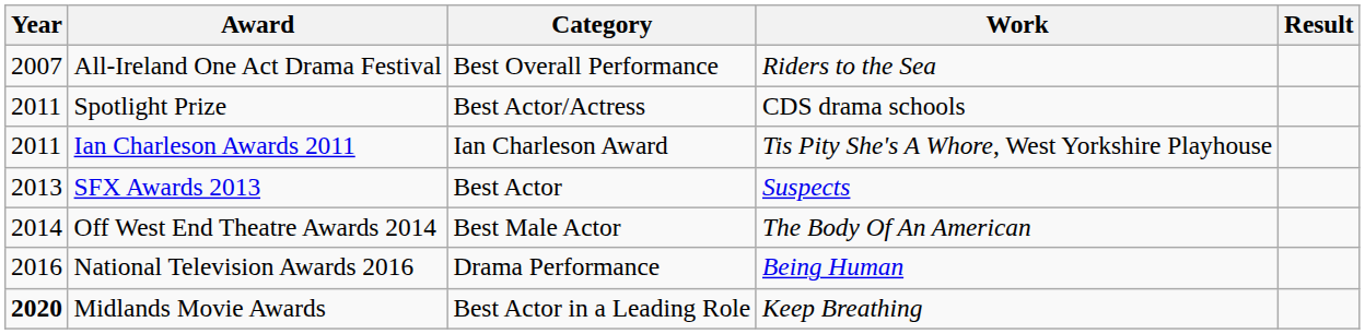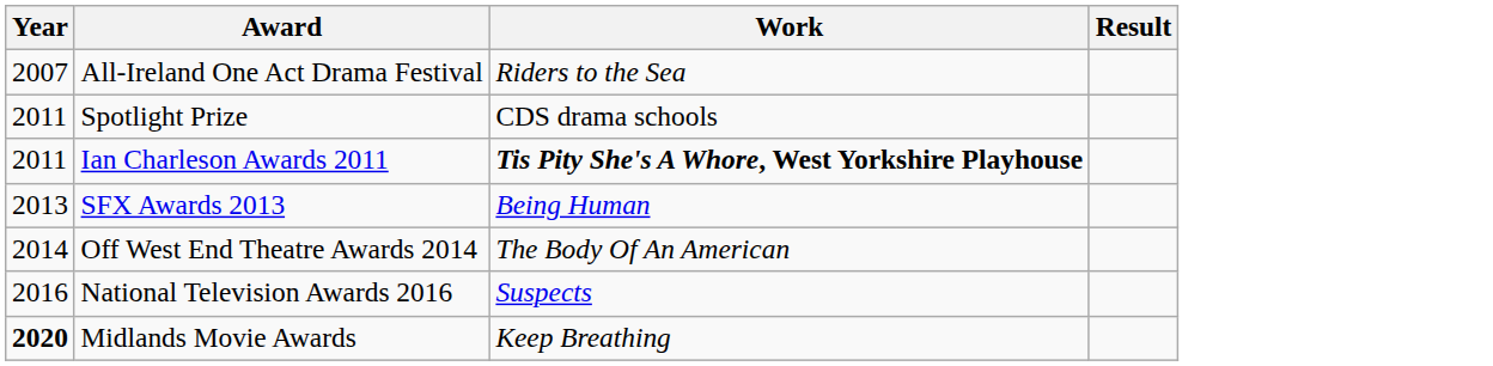 <table class="wikitable sortable">
 <tr>
 <th>Year</th>
 <th>Award</th>
-<th>Category</th>
 <th>Work</th>
 <th>Result</th>
 </tr>
 <tr>
 <td>2007</td>
 <td>All-Ireland One Act Drama Festival</td>
-<td>Best Overall Performance</td>
 <td><em>Riders to the Sea</em></td>
 <td></td>
 </tr>
 <tr>
 <td>2011</td>
 <td>Spotlight Prize</td>
-<td>Best Actor/Actress</td>
 <td>CDS drama schools</td>
 <td></td>
 </tr>
 <tr>
 <td>2011</td>
 <td><a href='#'>Ian Charleson Awards 2011</a></td>
-<td>Ian Charleson Award</td>
-<td><em>Tis Pity She's A Whore</em>, West Yorkshire Playhouse</td>
+<td><strong><em>Tis Pity She's A Whore</em>, West Yorkshire Playhouse</strong></td>
 <td></td>
 </tr>
 <tr>
 <td>2013</td>
 <td><a href='#'>SFX Awards 2013</a></td>
-<td>Best Actor</td>
-<td><em><a href='#'>Suspects</a></em></td>
+<td><em><a href='#'>Being Human</a></em></td>
 <td></td>
 </tr>
 <tr>
 <td>2014</td>
 <td>Off West End Theatre Awards 2014</td>
-<td>Best Male Actor</td>
 <td><em>The Body Of An American</em></td>
 <td></td>
 </tr>
 <tr>
 <td>2016</td>
 <td>National Television Awards 2016</td>
-<td>Drama Performance</td>
-<td><em><a href='#'>Being Human</a></em></td>
+<td><em><a href='#'>Suspects</a></em></td>
 <td></td>
 </tr>
 <tr>
 <td><strong>2020</strong></td>
 <td>Midlands Movie Awards</td>
-<td>Best Actor in a Leading Role</td>
 <td><em>Keep Breathing</em></td>
 <td></td>
 </tr>
 </table>
